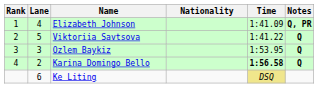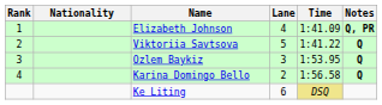 <table class="wikitable sortable" style="text-align:center">
 <tr>
 <th>Rank</th>
+<th style="width:125px">Nationality</th>
+<th style="width:180px">Name</th>
 <th>Lane</th>
-<th style="width:180px">Name</th>
-<th style="width:125px">Nationality</th>
 <th>Time</th>
 <th>Notes</th>
 </tr>
 <tr style="background:#cfc;">
 <td>1</td>
+<td style="text-align:left;"></td>
+<td style="text-align:left;"><a href='#'>Elizabeth Johnson</a></td>
 <td>4</td>
-<td style="text-align:left;"><a href='#'>Elizabeth Johnson</a></td>
-<td style="text-align:left;"></td>
 <td>1:41.09</td>
 <td><strong>Q, PR</strong></td>
 </tr>
 <tr style="background:#cfc;">
 <td>2</td>
+<td style="text-align:left;"></td>
+<td style="text-align:left;"><a href='#'>Viktoriia Savtsova</a></td>
 <td>5</td>
-<td style="text-align:left;"><a href='#'>Viktoriia Savtsova</a></td>
-<td style="text-align:left;"></td>
 <td>1:41.22</td>
 <td><strong>Q</strong></td>
 </tr>
 <tr style="background:#cfc;">
 <td>3</td>
+<td style="text-align:left;"></td>
+<td style="text-align:left;"><a href='#'>Ozlem Baykiz</a></td>
 <td>3</td>
-<td style="text-align:left;"><a href='#'>Ozlem Baykiz</a></td>
-<td style="text-align:left;"></td>
 <td>1:53.95</td>
 <td><strong>Q</strong></td>
 </tr>
 <tr style="background:#cfc;">
 <td>4</td>
+<td style="text-align:left;"></td>
+<td style="text-align:left;"><a href='#'>Karina Domingo Bello</a></td>
 <td>2</td>
-<td style="text-align:left;"><a href='#'>Karina Domingo Bello</a></td>
-<td style="text-align:left;"></td>
-<td><strong>1:56.58</strong></td>
+<td>1:56.58</td>
 <td><strong>Q</strong></td>
 </tr>
 <tr>
 <td></td>
+<td style="text-align:left;"></td>
+<td style="text-align:left;"><a href='#'>Ke Liting</a></td>
 <td>6</td>
-<td style="text-align:left;"><a href='#'>Ke Liting</a></td>
-<td style="text-align:left;"></td>
 <td style="background: khaki;"><em>DSQ</em></td>
 <td></td>
 </tr>
 </table>
